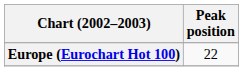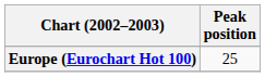 <table class="wikitable sortable plainrowheaders" style="text-align:center">
 <tr>
 <th>Chart (2002–2003)</th>
 <th>Peak<br>position</th>
 </tr>
 <tr>
 </tr>
 <tr>
 </tr>
 <tr>
 </tr>
 <tr>
 <th scope="row">Europe (<a href='#'>Eurochart Hot 100</a>)</th>
-<td>22</td>
+<td>25</td>
 </tr>
 <tr>
 </tr>
 <tr>
 </tr>
 <tr>
 </tr>
 <tr>
 </tr>
 <tr>
 </tr>
 <tr>
 </tr>
 <tr>
 </tr>
 <tr>
 </tr>
 <tr>
 </tr>
 <tr>
 </tr>
 <tr>
 </tr>
 <tr>
 </tr>
 <tr>
 </tr>
 <tr>
 </tr>
 <tr>
 </tr>
 <tr>
 </tr>
 </table>
